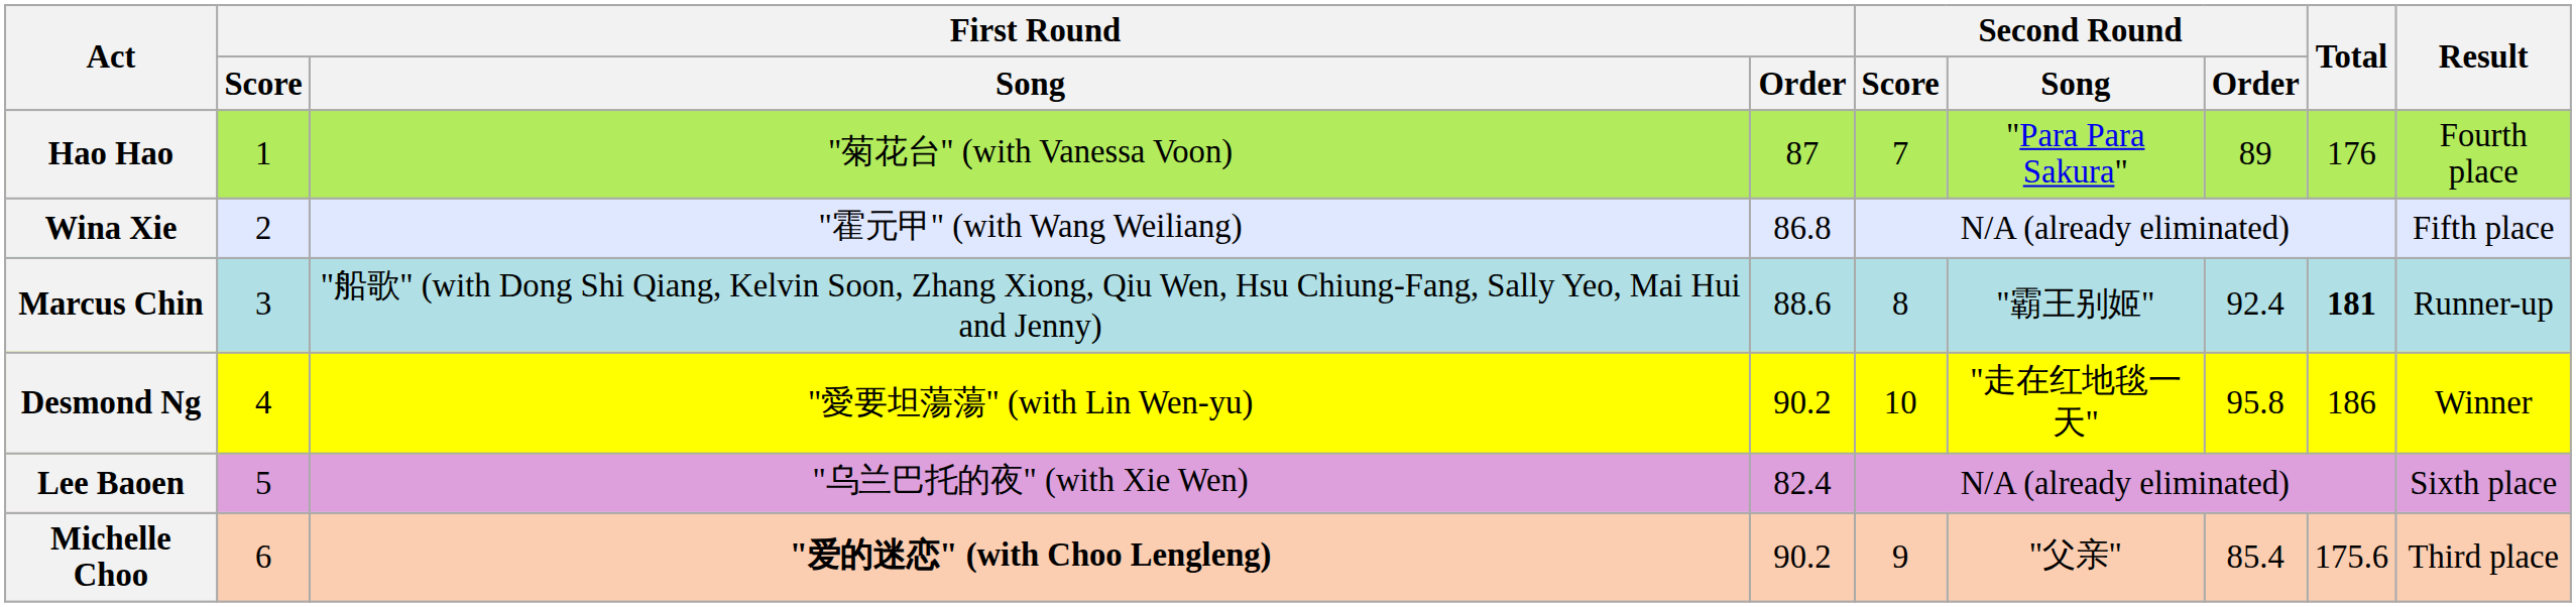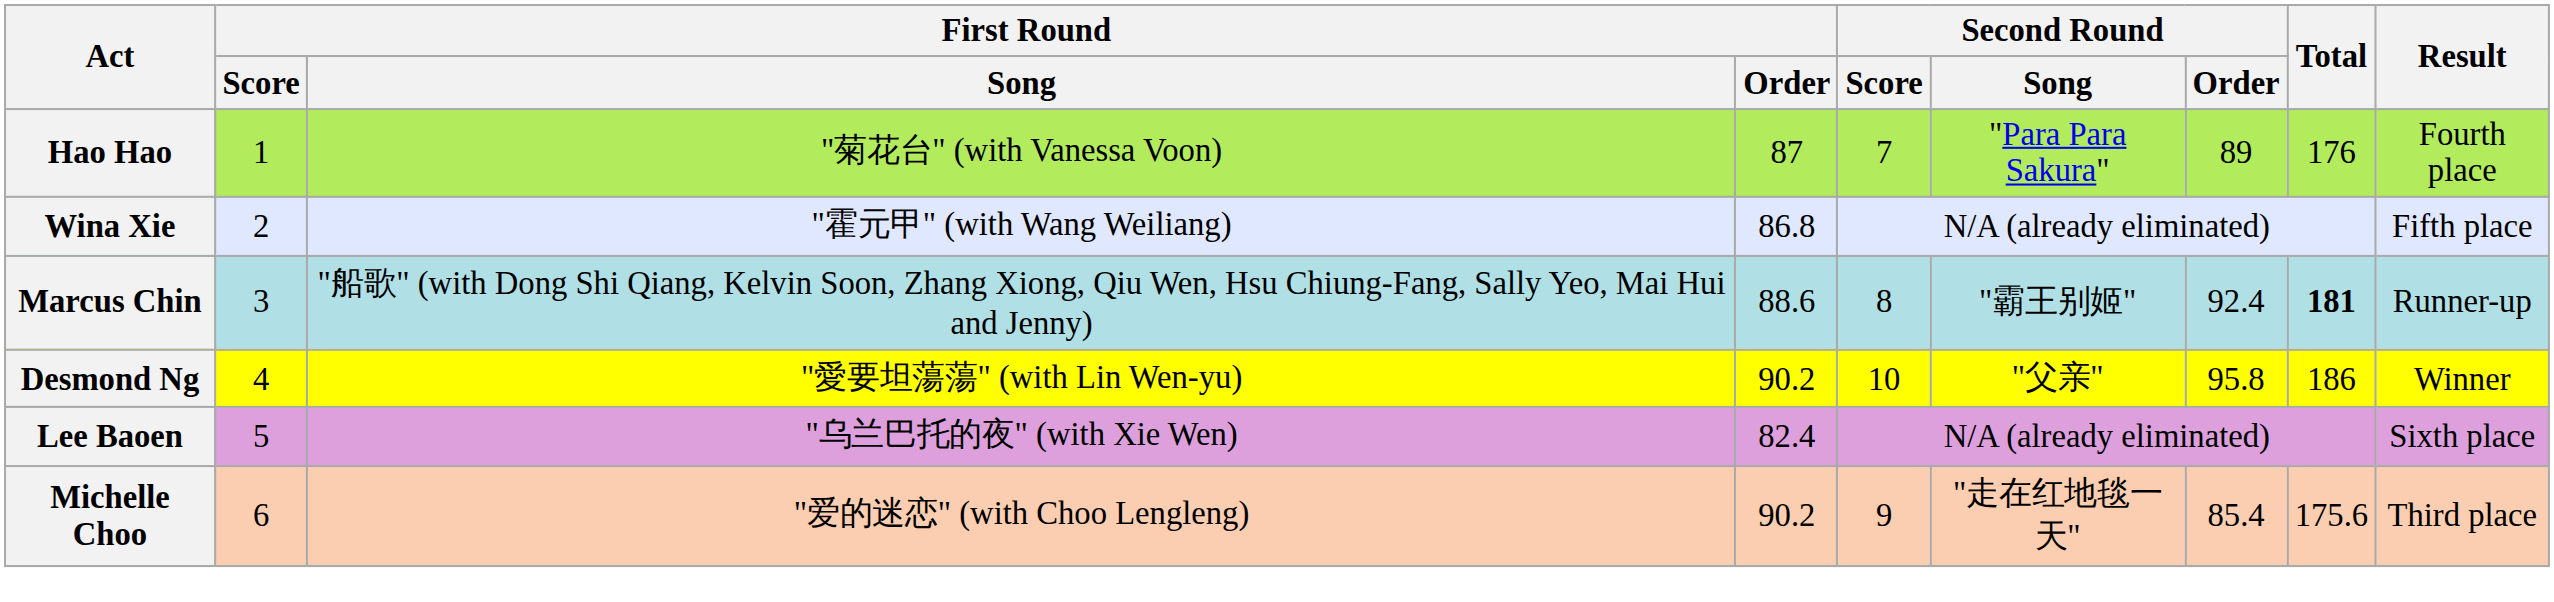 <table class="wikitable plainrowheaders" style="text-align:center;">
 <tr>
 <th scope="col" rowspan="2">Act</th>
 <th scope="col" colspan="3">First Round</th>
 <th scope="col" colspan="3">Second Round</th>
 <th scope="col" rowspan="2">Total</th>
 <th scope="col" rowspan="2">Result</th>
 </tr>
 <tr>
 <th scope="col">Score</th>
 <th scope="col">Song</th>
 <th scope="col">Order</th>
 <th scope="col">Score</th>
 <th scope="col">Song</th>
 <th scope="col">Order</th>
 </tr>
 <tr style="background:#B2EC5D;">
 <th scope="row">Hao Hao</th>
 <td>1</td>
 <td>"菊花台" (with Vanessa Voon)</td>
 <td>87</td>
 <td>7</td>
 <td>"<a href='#'>Para Para Sakura</a>"</td>
 <td>89</td>
 <td>176</td>
 <td>Fourth place</td>
 </tr>
 <tr style="background:#E0E8FF;">
 <th scope="row">Wina Xie</th>
 <td>2</td>
 <td>"霍元甲" (with Wang Weiliang)</td>
 <td>86.8</td>
 <td colspan="4">N/A (already eliminated)</td>
 <td>Fifth place</td>
 </tr>
 <tr style="background:#B0E0E6;">
 <th scope="row">Marcus Chin</th>
 <td>3</td>
 <td>"船歌" (with Dong Shi Qiang, Kelvin Soon, Zhang Xiong, Qiu Wen, Hsu Chiung-Fang, Sally Yeo, Mai Hui and Jenny)</td>
 <td>88.6</td>
 <td>8</td>
 <td>"霸王别姬"</td>
 <td>92.4</td>
 <td><strong>181</strong></td>
 <td>Runner-up</td>
 </tr>
 <tr style="background:yellow;">
 <th scope="row">Desmond Ng</th>
 <td>4</td>
 <td>"愛要坦蕩蕩" (with Lin Wen-yu)</td>
 <td>90.2</td>
 <td>10</td>
-<td>"走在红地毯一天"</td>
+<td>"父亲"</td>
 <td>95.8</td>
 <td>186</td>
 <td>Winner</td>
 </tr>
 <tr style="background:plum;">
 <th scope="row">Lee Baoen</th>
 <td>5</td>
 <td>"乌兰巴托的夜" (with Xie Wen)</td>
 <td>82.4</td>
 <td colspan="4">N/A (already eliminated)</td>
 <td>Sixth place</td>
 </tr>
 <tr style="background:#FBCEB1;">
 <th scope="row">Michelle Choo</th>
 <td>6</td>
-<td><strong>"爱的迷恋" (with Choo Lengleng)</strong></td>
+<td>"爱的迷恋" (with Choo Lengleng)</td>
 <td>90.2</td>
 <td>9</td>
-<td>"父亲"</td>
+<td>"走在红地毯一天"</td>
 <td>85.4</td>
 <td>175.6</td>
 <td>Third place</td>
 </tr>
 </table>
